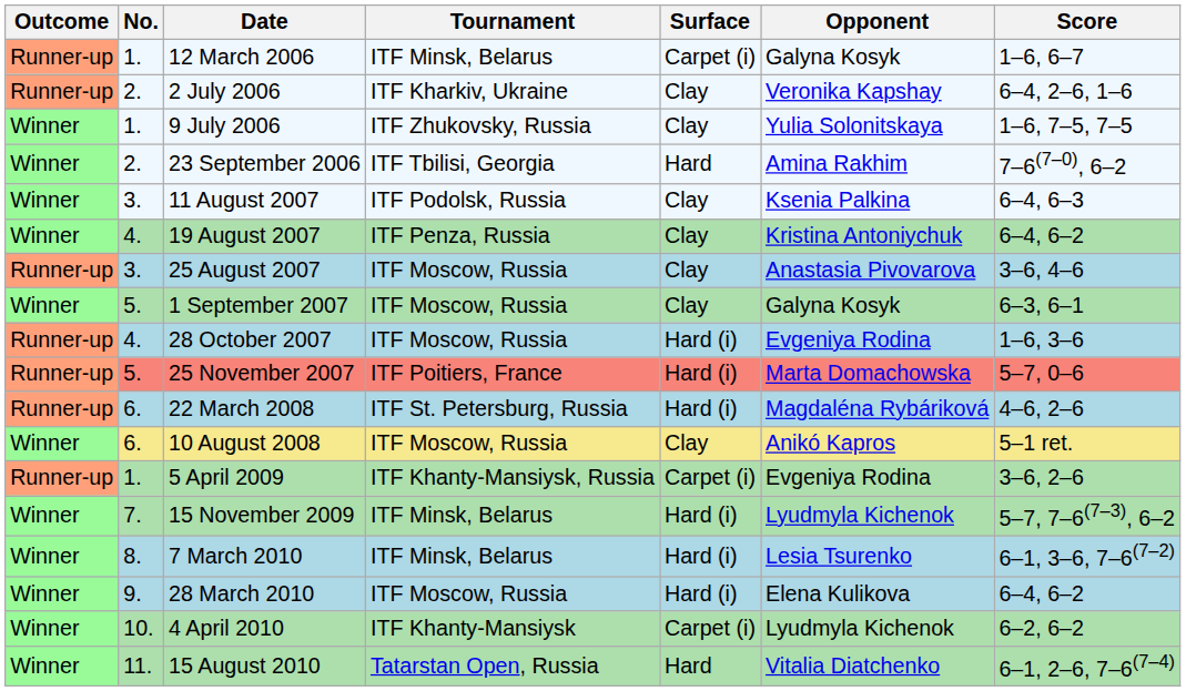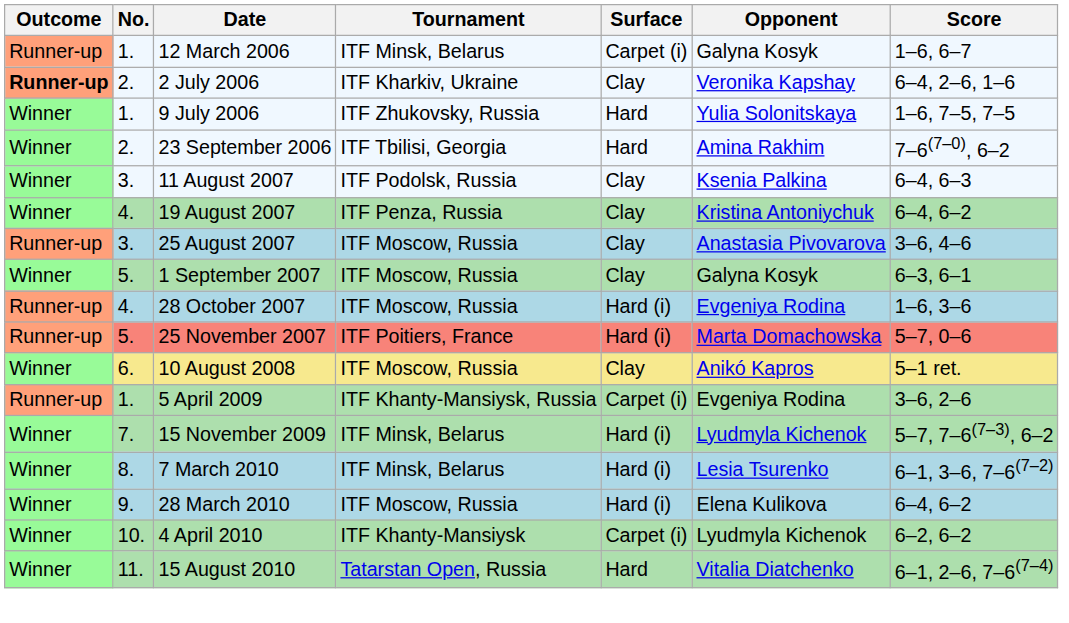 <table class="sortable wikitable">
 <tr>
 <th>Outcome</th>
 <th>No.</th>
 <th>Date</th>
 <th>Tournament</th>
 <th>Surface</th>
 <th>Opponent</th>
 <th class="unsortable">Score</th>
 </tr>
 <tr style="background:#f0f8ff;">
 <td bgcolor="FFA07A">Runner-up</td>
 <td>1.</td>
 <td>12 March 2006</td>
 <td>ITF Minsk, Belarus</td>
 <td>Carpet (i)</td>
 <td> Galyna Kosyk</td>
 <td>1–6, 6–7</td>
 </tr>
 <tr style="background:#f0f8ff;">
-<td bgcolor="FFA07A">Runner-up</td>
+<td bgcolor="FFA07A"><strong>Runner-up</strong></td>
 <td>2.</td>
 <td>2 July 2006</td>
 <td>ITF Kharkiv, Ukraine</td>
 <td>Clay</td>
 <td> <a href='#'>Veronika Kapshay</a></td>
 <td>6–4, 2–6, 1–6</td>
 </tr>
 <tr style="background:#f0f8ff;">
 <td style="background:#98fb98;">Winner</td>
 <td>1.</td>
 <td>9 July 2006</td>
 <td>ITF Zhukovsky, Russia</td>
-<td>Clay</td>
+<td>Hard</td>
 <td> <a href='#'>Yulia Solonitskaya</a></td>
 <td>1–6, 7–5, 7–5</td>
 </tr>
 <tr style="background:#f0f8ff;">
 <td style="background:#98fb98;">Winner</td>
 <td>2.</td>
 <td>23 September 2006</td>
 <td>ITF Tbilisi, Georgia</td>
 <td>Hard</td>
 <td> <a href='#'>Amina Rakhim</a></td>
 <td>7–6<sup>(7–0)</sup>, 6–2</td>
 </tr>
 <tr style="background:#f0f8ff;">
 <td style="background:#98fb98;">Winner</td>
 <td>3.</td>
 <td>11 August 2007</td>
 <td>ITF Podolsk, Russia</td>
 <td>Clay</td>
 <td> <a href='#'>Ksenia Palkina</a></td>
 <td>6–4, 6–3</td>
 </tr>
 <tr style="background:#addfad;">
 <td style="background:#98fb98;">Winner</td>
 <td>4.</td>
 <td>19 August 2007</td>
 <td>ITF Penza, Russia</td>
 <td>Clay</td>
 <td> <a href='#'>Kristina Antoniychuk</a></td>
 <td>6–4, 6–2</td>
 </tr>
 <tr style="background:lightblue;">
 <td bgcolor="FFA07A">Runner-up</td>
 <td>3.</td>
 <td>25 August 2007</td>
 <td>ITF Moscow, Russia</td>
 <td>Clay</td>
 <td> <a href='#'>Anastasia Pivovarova</a></td>
 <td>3–6, 4–6</td>
 </tr>
 <tr style="background:#addfad;">
 <td style="background:#98fb98;">Winner</td>
 <td>5.</td>
 <td>1 September 2007</td>
 <td>ITF Moscow, Russia</td>
 <td>Clay</td>
 <td> Galyna Kosyk</td>
 <td>6–3, 6–1</td>
 </tr>
 <tr style="background:lightblue;">
 <td bgcolor="FFA07A">Runner-up</td>
 <td>4.</td>
 <td>28 October 2007</td>
 <td>ITF Moscow, Russia</td>
 <td>Hard (i)</td>
 <td> <a href='#'>Evgeniya Rodina</a></td>
 <td>1–6, 3–6</td>
 </tr>
 <tr style="background:#f88379;">
 <td bgcolor="FFA07A">Runner-up</td>
 <td>5.</td>
 <td>25 November 2007</td>
 <td>ITF Poitiers, France</td>
 <td>Hard (i)</td>
 <td> <a href='#'>Marta Domachowska</a></td>
 <td>5–7, 0–6</td>
 </tr>
-<tr style="background:lightblue;">
-<td bgcolor="FFA07A">Runner-up</td>
-<td>6.</td>
-<td>22 March 2008</td>
-<td>ITF St. Petersburg, Russia</td>
-<td>Hard (i)</td>
-<td> <a href='#'>Magdaléna Rybáriková</a></td>
-<td>4–6, 2–6</td>
-</tr>
 <tr style="background:#f7e98e;">
 <td style="background:#98fb98;">Winner</td>
 <td>6.</td>
 <td>10 August 2008</td>
 <td>ITF Moscow, Russia</td>
 <td>Clay</td>
 <td> <a href='#'>Anikó Kapros</a></td>
 <td>5–1 ret.</td>
 </tr>
 <tr style="background:#addfad;">
 <td bgcolor="FFA07A">Runner-up</td>
 <td>1.</td>
 <td>5 April 2009</td>
 <td>ITF Khanty-Mansiysk, Russia</td>
 <td>Carpet (i)</td>
 <td> Evgeniya Rodina</td>
 <td>3–6, 2–6</td>
 </tr>
 <tr style="background:#addfad;">
 <td style="background:#98fb98;">Winner</td>
 <td>7.</td>
 <td>15 November 2009</td>
 <td>ITF Minsk, Belarus</td>
 <td>Hard (i)</td>
 <td> <a href='#'>Lyudmyla Kichenok</a></td>
 <td>5–7, 7–6<sup>(7–3)</sup>, 6–2</td>
 </tr>
 <tr style="background:lightblue;">
 <td style="background:#98fb98;">Winner</td>
 <td>8.</td>
 <td>7 March 2010</td>
 <td>ITF Minsk, Belarus</td>
 <td>Hard (i)</td>
 <td> <a href='#'>Lesia Tsurenko</a></td>
 <td>6–1, 3–6, 7–6<sup>(7–2)</sup></td>
 </tr>
 <tr style="background:lightblue;">
 <td style="background:#98fb98;">Winner</td>
 <td>9.</td>
 <td>28 March 2010</td>
 <td>ITF Moscow, Russia</td>
 <td>Hard (i)</td>
 <td> Elena Kulikova</td>
 <td>6–4, 6–2</td>
 </tr>
 <tr style="background:#addfad;">
 <td style="background:#98fb98;">Winner</td>
 <td>10.</td>
 <td>4 April 2010</td>
 <td>ITF Khanty-Mansiysk</td>
 <td>Carpet (i)</td>
 <td> Lyudmyla Kichenok</td>
 <td>6–2, 6–2</td>
 </tr>
 <tr style="background:#addfad;">
 <td style="background:#98fb98;">Winner</td>
 <td>11.</td>
 <td>15 August 2010</td>
 <td><a href='#'>Tatarstan Open</a>, Russia</td>
 <td>Hard</td>
 <td> <a href='#'>Vitalia Diatchenko</a></td>
 <td>6–1, 2–6, 7–6<sup>(7–4)</sup></td>
 </tr>
 </table>
